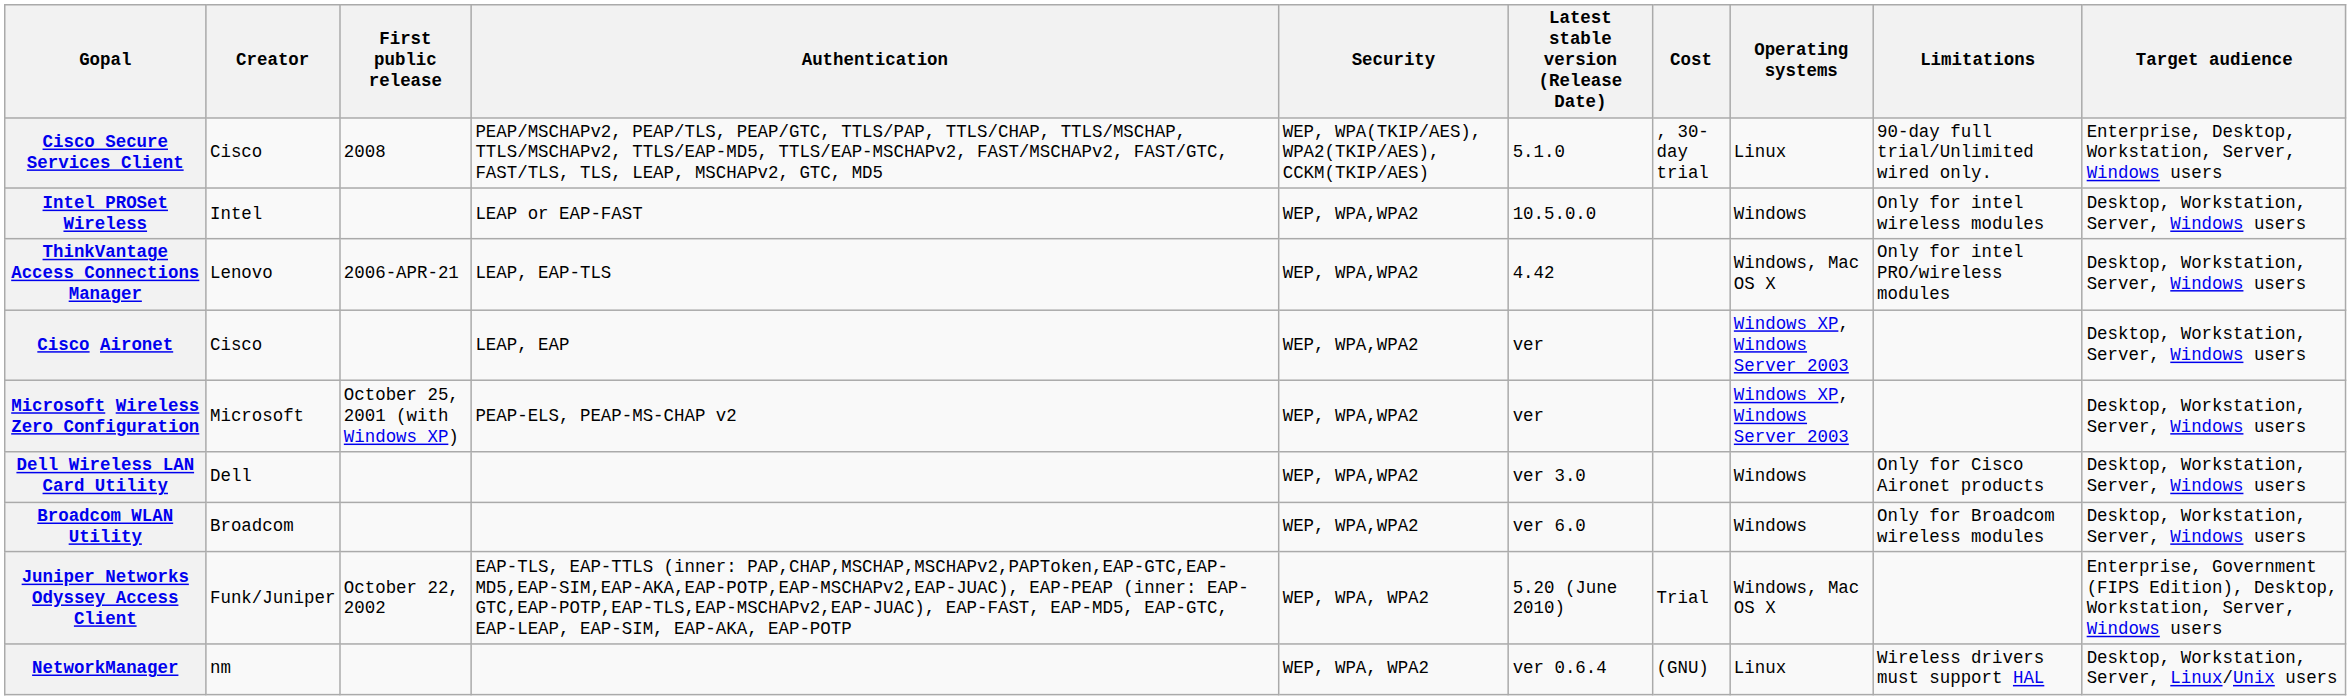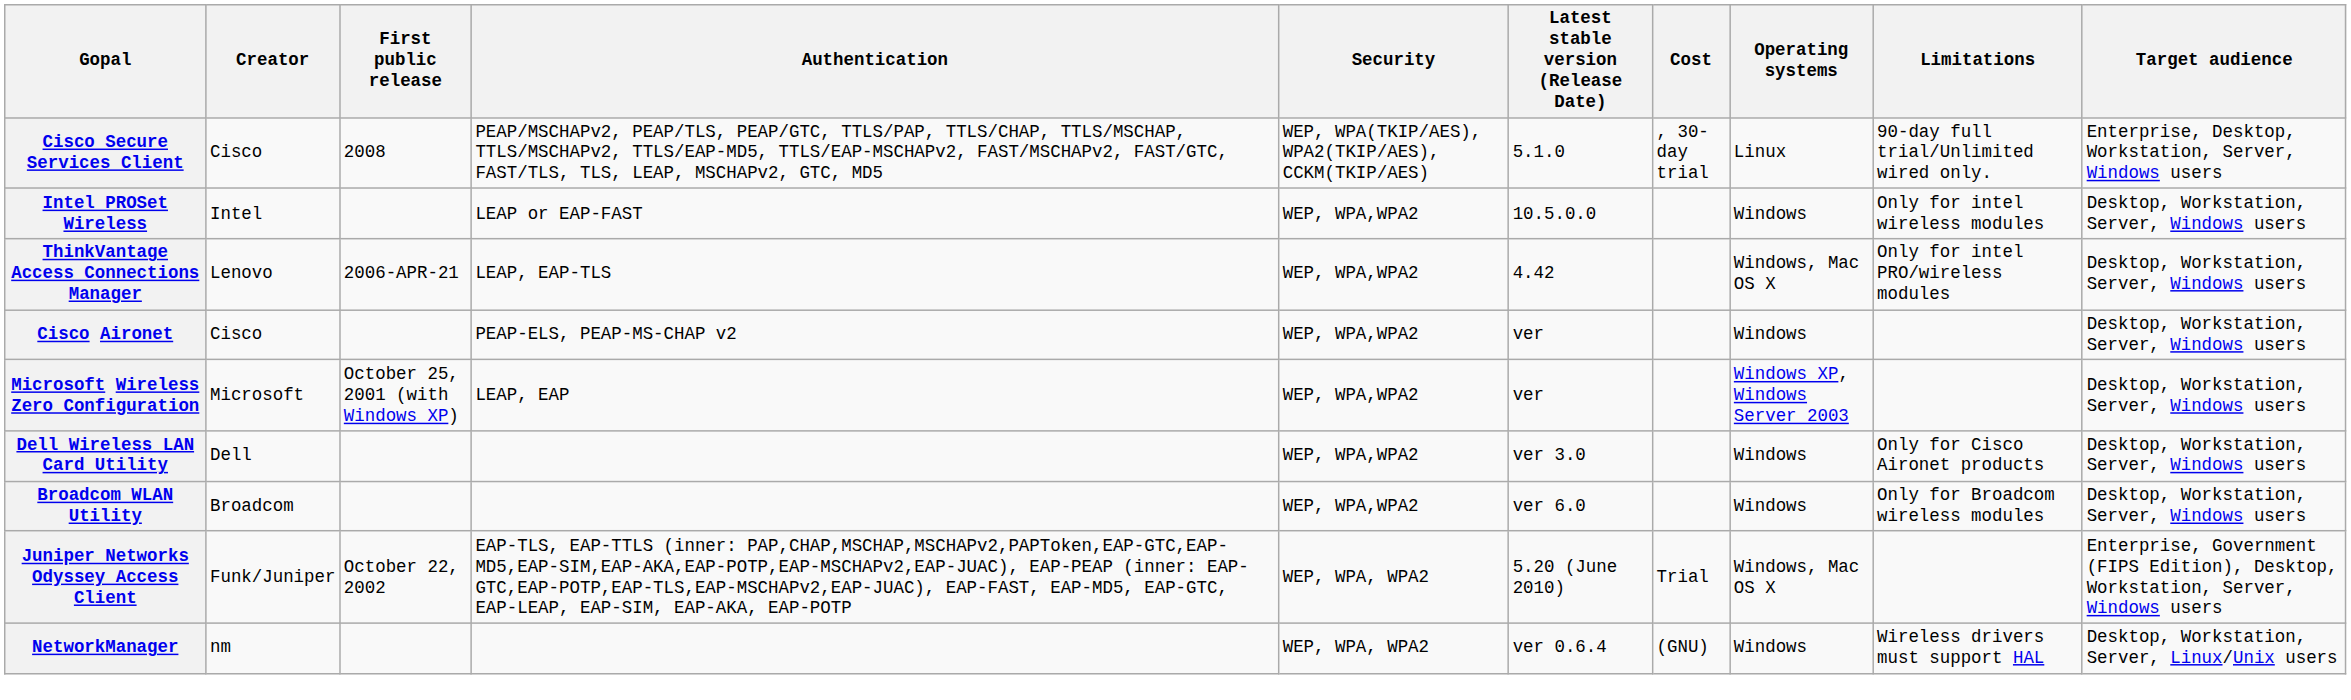 <table class="sortable sort-under wikitable" style="font-size: 90%">
 <tr style="background: #ececec;">
 <th>Gopal</th>
 <th>Creator</th>
 <th>First public release</th>
 <th>Authentication</th>
 <th>Security</th>
 <th>Latest stable version (Release Date)</th>
 <th>Cost</th>
 <th>Operating systems</th>
 <th>Limitations</th>
 <th>Target audience</th>
 </tr>
 <tr>
 <th><a href='#'>Cisco Secure Services Client</a></th>
 <td>Cisco</td>
 <td>2008</td>
 <td>PEAP/MSCHAPv2, PEAP/TLS, PEAP/GTC, TTLS/PAP, TTLS/CHAP, TTLS/MSCHAP, TTLS/MSCHAPv2, TTLS/EAP-MD5, TTLS/EAP-MSCHAPv2, FAST/MSCHAPv2, FAST/GTC, FAST/TLS, TLS, LEAP, MSCHAPv2, GTC, MD5</td>
 <td>WEP, WPA(TKIP/AES), WPA2(TKIP/AES), CCKM(TKIP/AES)</td>
 <td>5.1.0</td>
 <td>, 30-day trial</td>
 <td>Linux</td>
 <td>90-day full trial/Unlimited wired only.</td>
 <td>Enterprise, Desktop, Workstation, Server, <a href='#'>Windows</a> users</td>
 </tr>
 <tr>
 <th><a href='#'>Intel PROSet Wireless</a></th>
 <td>Intel</td>
 <td></td>
 <td>LEAP or EAP-FAST</td>
 <td>WEP, WPA,WPA2</td>
 <td>10.5.0.0</td>
 <td></td>
 <td>Windows</td>
 <td>Only for intel wireless modules</td>
 <td>Desktop, Workstation, Server, <a href='#'>Windows</a> users</td>
 </tr>
 <tr>
 <th><a href='#'>ThinkVantage Access Connections Manager</a></th>
 <td>Lenovo</td>
 <td>2006-APR-21</td>
 <td>LEAP, EAP-TLS</td>
 <td>WEP, WPA,WPA2</td>
 <td>4.42</td>
 <td></td>
 <td>Windows, Mac OS X</td>
 <td>Only for intel PRO/wireless modules</td>
 <td>Desktop, Workstation, Server, <a href='#'>Windows</a> users</td>
 </tr>
 <tr>
 <th><a href='#'>Cisco</a> <a href='#'>Aironet</a></th>
 <td>Cisco</td>
 <td></td>
-<td>LEAP, EAP</td>
+<td>PEAP-ELS, PEAP-MS-CHAP v2</td>
 <td>WEP, WPA,WPA2</td>
 <td>ver</td>
 <td></td>
-<td><a href='#'>Windows XP</a>, <a href='#'>Windows Server 2003</a></td>
+<td>Windows</td>
 <td></td>
 <td>Desktop, Workstation, Server, <a href='#'>Windows</a> users</td>
 </tr>
 <tr>
 <th><a href='#'>Microsoft</a> <a href='#'>Wireless Zero Configuration</a></th>
 <td>Microsoft</td>
 <td>October 25, 2001 (with <a href='#'>Windows XP</a>)</td>
-<td>PEAP-ELS, PEAP-MS-CHAP v2</td>
+<td>LEAP, EAP</td>
 <td>WEP, WPA,WPA2</td>
 <td>ver</td>
 <td></td>
 <td><a href='#'>Windows XP</a>, <a href='#'>Windows Server 2003</a></td>
 <td></td>
 <td>Desktop, Workstation, Server, <a href='#'>Windows</a> users</td>
 </tr>
 <tr>
 <th><a href='#'>Dell Wireless LAN Card Utility</a></th>
 <td>Dell</td>
 <td></td>
 <td></td>
 <td>WEP, WPA,WPA2</td>
 <td>ver 3.0</td>
 <td></td>
 <td>Windows</td>
 <td>Only for Cisco Aironet products</td>
 <td>Desktop, Workstation, Server, <a href='#'>Windows</a> users</td>
 </tr>
 <tr>
 <th><a href='#'>Broadcom WLAN Utility</a></th>
 <td>Broadcom</td>
 <td></td>
 <td></td>
 <td>WEP, WPA,WPA2</td>
 <td>ver 6.0</td>
 <td></td>
 <td>Windows</td>
 <td>Only for Broadcom wireless modules</td>
 <td>Desktop, Workstation, Server, <a href='#'>Windows</a> users</td>
 </tr>
 <tr>
 <th><a href='#'>Juniper Networks</a> <a href='#'>Odyssey Access Client</a></th>
 <td>Funk/Juniper</td>
 <td>October 22, 2002</td>
 <td>EAP-TLS, EAP-TTLS (inner: PAP,CHAP,MSCHAP,MSCHAPv2,PAPToken,EAP-GTC,EAP-MD5,EAP-SIM,EAP-AKA,EAP-POTP,EAP-MSCHAPv2,EAP-JUAC), EAP-PEAP (inner: EAP-GTC,EAP-POTP,EAP-TLS,EAP-MSCHAPv2,EAP-JUAC), EAP-FAST, EAP-MD5, EAP-GTC, EAP-LEAP, EAP-SIM, EAP-AKA, EAP-POTP</td>
 <td>WEP, WPA, WPA2</td>
 <td>5.20 (June 2010)</td>
 <td>Trial</td>
 <td>Windows, Mac OS X</td>
 <td></td>
 <td>Enterprise, Government (FIPS Edition), Desktop, Workstation, Server, <a href='#'>Windows</a> users</td>
 </tr>
 <tr>
 <th><a href='#'>NetworkManager</a></th>
 <td>nm</td>
 <td></td>
 <td></td>
 <td>WEP, WPA, WPA2</td>
 <td>ver 0.6.4</td>
 <td> (GNU)</td>
-<td>Linux</td>
+<td>Windows</td>
 <td>Wireless drivers must support <a href='#'>HAL</a></td>
 <td>Desktop, Workstation, Server, <a href='#'>Linux</a>/<a href='#'>Unix</a> users</td>
 </tr>
 </table>
